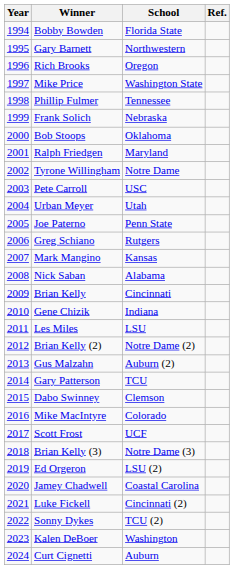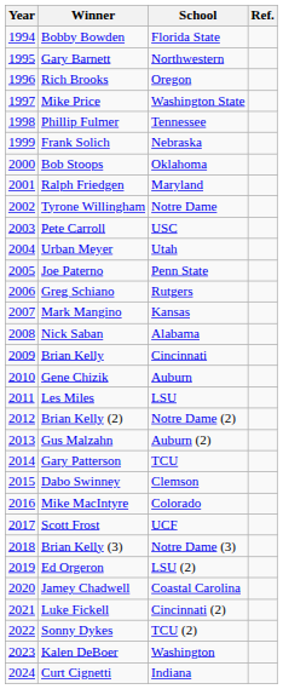 <table class="wikitable">
 <tr>
 <th>Year</th>
 <th>Winner</th>
 <th>School</th>
 <th>Ref.</th>
 </tr>
 <tr>
 <td><a href='#'>1994</a></td>
 <td><a href='#'>Bobby Bowden</a></td>
 <td><a href='#'>Florida State</a></td>
 <td></td>
 </tr>
 <tr>
 <td><a href='#'>1995</a></td>
 <td><a href='#'>Gary Barnett</a></td>
 <td><a href='#'>Northwestern</a></td>
 <td></td>
 </tr>
 <tr>
 <td><a href='#'>1996</a></td>
 <td><a href='#'>Rich Brooks</a></td>
 <td><a href='#'>Oregon</a></td>
 <td></td>
 </tr>
 <tr>
 <td><a href='#'>1997</a></td>
 <td><a href='#'>Mike Price</a></td>
 <td><a href='#'>Washington State</a></td>
 <td></td>
 </tr>
 <tr>
 <td><a href='#'>1998</a></td>
 <td><a href='#'>Phillip Fulmer</a></td>
 <td><a href='#'>Tennessee</a></td>
 <td></td>
 </tr>
 <tr>
 <td><a href='#'>1999</a></td>
 <td><a href='#'>Frank Solich</a></td>
 <td><a href='#'>Nebraska</a></td>
 <td></td>
 </tr>
 <tr>
 <td><a href='#'>2000</a></td>
 <td><a href='#'>Bob Stoops</a></td>
 <td><a href='#'>Oklahoma</a></td>
 <td></td>
 </tr>
 <tr>
 <td><a href='#'>2001</a></td>
 <td><a href='#'>Ralph Friedgen</a></td>
 <td><a href='#'>Maryland</a></td>
 <td></td>
 </tr>
 <tr>
 <td><a href='#'>2002</a></td>
 <td><a href='#'>Tyrone Willingham</a></td>
 <td><a href='#'>Notre Dame</a></td>
 <td></td>
 </tr>
 <tr>
 <td><a href='#'>2003</a></td>
 <td><a href='#'>Pete Carroll</a></td>
 <td><a href='#'>USC</a></td>
 <td></td>
 </tr>
 <tr>
 <td><a href='#'>2004</a></td>
 <td><a href='#'>Urban Meyer</a></td>
 <td><a href='#'>Utah</a></td>
 <td></td>
 </tr>
 <tr>
 <td><a href='#'>2005</a></td>
 <td><a href='#'>Joe Paterno</a></td>
 <td><a href='#'>Penn State</a></td>
 <td></td>
 </tr>
 <tr>
 <td><a href='#'>2006</a></td>
 <td><a href='#'>Greg Schiano</a></td>
 <td><a href='#'>Rutgers</a></td>
 <td></td>
 </tr>
 <tr>
 <td><a href='#'>2007</a></td>
 <td><a href='#'>Mark Mangino</a></td>
 <td><a href='#'>Kansas</a></td>
 <td></td>
 </tr>
 <tr>
 <td><a href='#'>2008</a></td>
 <td><a href='#'>Nick Saban</a></td>
 <td><a href='#'>Alabama</a></td>
 <td></td>
 </tr>
 <tr>
 <td><a href='#'>2009</a></td>
 <td><a href='#'>Brian Kelly</a></td>
 <td><a href='#'>Cincinnati</a></td>
 <td></td>
 </tr>
 <tr>
 <td><a href='#'>2010</a></td>
 <td><a href='#'>Gene Chizik</a></td>
-<td><a href='#'>Indiana</a></td>
+<td><a href='#'>Auburn</a></td>
 <td></td>
 </tr>
 <tr>
 <td><a href='#'>2011</a></td>
 <td><a href='#'>Les Miles</a></td>
 <td><a href='#'>LSU</a></td>
 <td></td>
 </tr>
 <tr>
 <td><a href='#'>2012</a></td>
 <td><a href='#'>Brian Kelly</a> (2)</td>
 <td><a href='#'>Notre Dame</a> (2)</td>
 <td></td>
 </tr>
 <tr>
 <td><a href='#'>2013</a></td>
 <td><a href='#'>Gus Malzahn</a></td>
 <td><a href='#'>Auburn</a> (2)</td>
 <td></td>
 </tr>
 <tr>
 <td><a href='#'>2014</a></td>
 <td><a href='#'>Gary Patterson</a></td>
 <td><a href='#'>TCU</a></td>
 <td></td>
 </tr>
 <tr>
 <td><a href='#'>2015</a></td>
 <td><a href='#'>Dabo Swinney</a></td>
 <td><a href='#'>Clemson</a></td>
 <td></td>
 </tr>
 <tr>
 <td><a href='#'>2016</a></td>
 <td><a href='#'>Mike MacIntyre</a></td>
 <td><a href='#'>Colorado</a></td>
 <td></td>
 </tr>
 <tr>
 <td><a href='#'>2017</a></td>
 <td><a href='#'>Scott Frost</a></td>
 <td><a href='#'>UCF</a></td>
 <td></td>
 </tr>
 <tr>
 <td><a href='#'>2018</a></td>
 <td><a href='#'>Brian Kelly</a> (3)</td>
 <td><a href='#'>Notre Dame</a> (3)</td>
 <td></td>
 </tr>
 <tr>
 <td><a href='#'>2019</a></td>
 <td><a href='#'>Ed Orgeron</a></td>
 <td><a href='#'>LSU</a> (2)</td>
 <td></td>
 </tr>
 <tr>
 <td><a href='#'>2020</a></td>
 <td><a href='#'>Jamey Chadwell</a></td>
 <td><a href='#'>Coastal Carolina</a></td>
 <td></td>
 </tr>
 <tr>
 <td><a href='#'>2021</a></td>
 <td><a href='#'>Luke Fickell</a></td>
 <td><a href='#'>Cincinnati</a> (2)</td>
 <td></td>
 </tr>
 <tr>
 <td><a href='#'>2022</a></td>
 <td><a href='#'>Sonny Dykes</a></td>
 <td><a href='#'>TCU</a> (2)</td>
 <td></td>
 </tr>
 <tr>
 <td><a href='#'>2023</a></td>
 <td><a href='#'>Kalen DeBoer</a></td>
 <td><a href='#'>Washington</a></td>
 <td></td>
 </tr>
 <tr>
 <td><a href='#'>2024</a></td>
 <td><a href='#'>Curt Cignetti</a></td>
-<td><a href='#'>Auburn</a></td>
+<td><a href='#'>Indiana</a></td>
 <td></td>
 </tr>
 </table>
